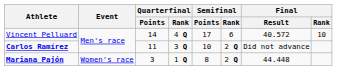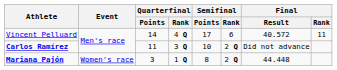 <table class="wikitable" style="font-size:90%;">
 <tr>
 <th rowspan=2>Athlete</th>
 <th rowspan=2>Event</th>
 <th colspan=2>Quarterfinal</th>
 <th colspan=2>Semifinal</th>
 <th colspan=2>Final</th>
 </tr>
 <tr style="font-size:95%">
 <th>Points</th>
 <th>Rank</th>
 <th>Points</th>
 <th>Rank</th>
 <th>Result</th>
 <th>Rank</th>
 </tr>
 <tr align=center>
 <td align=left><a href='#'>Vincent Pelluard</a></td>
 <td rowspan="2" align="left"><a href='#'>Men's race</a></td>
 <td>14</td>
 <td>4 <strong>Q</strong></td>
 <td>17</td>
 <td>6</td>
 <td>40.572</td>
-<td>10</td>
+<td>11</td>
 </tr>
 <tr align=center>
 <td align=left><strong><a href='#'>Carlos Ramírez</a></strong></td>
 <td>11</td>
 <td>3 <strong>Q</strong></td>
 <td>10</td>
 <td>2 <strong>Q</strong></td>
 <td>Did not advance</td>
 <td></td>
 </tr>
 <tr align=center>
 <td align=left><strong><a href='#'>Mariana Pajón</a></strong></td>
 <td align=left><a href='#'>Women's race</a></td>
 <td>3</td>
 <td>1 <strong>Q</strong></td>
 <td>8</td>
 <td>2 <strong>Q</strong></td>
 <td>44.448</td>
 <td></td>
 </tr>
 </table>
